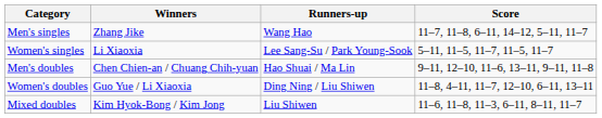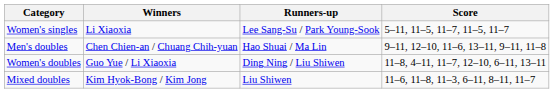 <table class=wikitable style="white-space:nowrap;">
 <tr>
 <th>Category</th>
 <th>Winners</th>
 <th>Runners-up</th>
 <th>Score</th>
-</tr>
-<tr>
-<td><a href='#'>Men's singles</a></td>
-<td> <a href='#'>Zhang Jike</a></td>
-<td> <a href='#'>Wang Hao</a></td>
-<td>11–7, 11–8, 6–11, 14–12, 5–11, 11–7</td>
 </tr>
 <tr>
 <td><a href='#'>Women's singles</a></td>
 <td> <a href='#'>Li Xiaoxia</a></td>
 <td> <a href='#'>Lee Sang-Su</a> / <a href='#'>Park Young-Sook</a></td>
 <td>5–11, 11–5, 11–7, 11–5, 11–7</td>
 </tr>
 <tr>
 <td><a href='#'>Men's doubles</a></td>
 <td> <a href='#'>Chen Chien-an</a> / <a href='#'>Chuang Chih-yuan</a></td>
 <td> <a href='#'>Hao Shuai</a> / <a href='#'>Ma Lin</a></td>
 <td>9–11, 12–10, 11–6, 13–11, 9–11, 11–8</td>
 </tr>
 <tr>
 <td><a href='#'>Women's doubles</a></td>
 <td> <a href='#'>Guo Yue</a> / <a href='#'>Li Xiaoxia</a></td>
 <td> <a href='#'>Ding Ning</a> / <a href='#'>Liu Shiwen</a></td>
 <td>11–8, 4–11, 11–7, 12–10, 6–11, 13–11</td>
 </tr>
 <tr>
 <td><a href='#'>Mixed doubles</a></td>
 <td> <a href='#'>Kim Hyok-Bong</a> / <a href='#'>Kim Jong</a></td>
 <td> <a href='#'>Liu Shiwen</a></td>
 <td>11–6, 11–8, 11–3, 6–11, 8–11, 11–7</td>
 </tr>
 </table>
